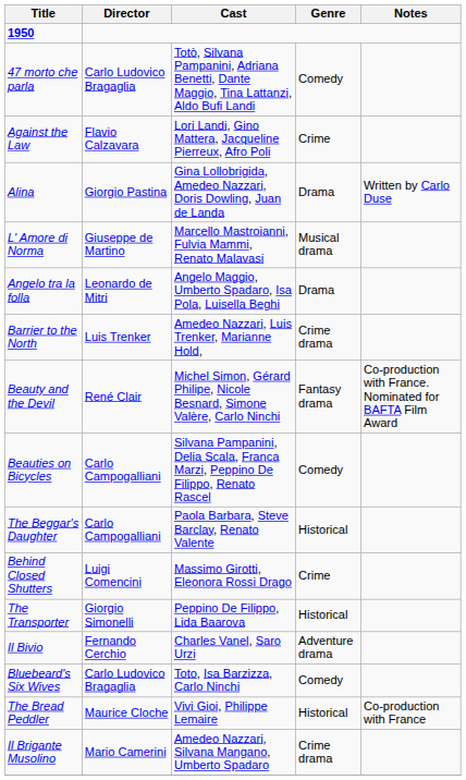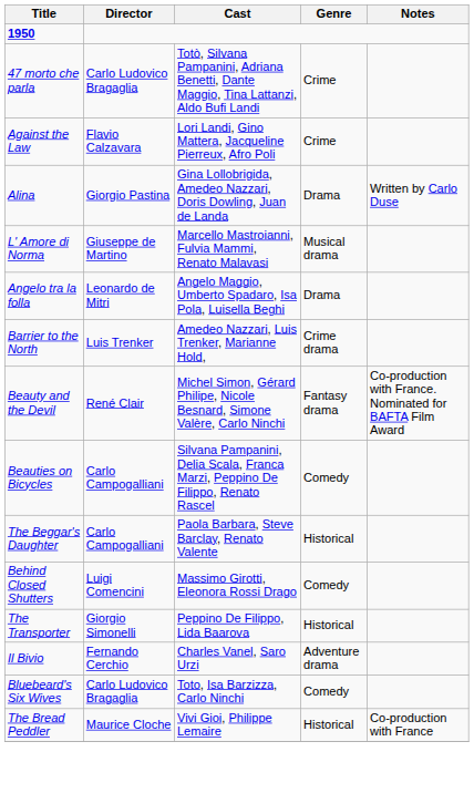 <table class="wikitable">
 <tr>
 <th>Title</th>
 <th>Director</th>
 <th>Cast</th>
 <th>Genre</th>
 <th>Notes</th>
 </tr>
 <tr>
 <td><strong><a href='#'>1950</a></strong></td>
 </tr>
 <tr>
 <td><em><a href='#'>47 morto che parla</a></em></td>
 <td><a href='#'>Carlo Ludovico Bragaglia</a></td>
 <td><a href='#'>Totò</a>, <a href='#'>Silvana Pampanini</a>, <a href='#'>Adriana Benetti</a>, <a href='#'>Dante Maggio</a>, <a href='#'>Tina Lattanzi</a>, <a href='#'>Aldo Bufi Landi</a></td>
-<td>Comedy</td>
+<td>Crime</td>
 <td></td>
 </tr>
 <tr>
 <td><em><a href='#'>Against the Law</a></em></td>
 <td><a href='#'>Flavio Calzavara</a></td>
 <td><a href='#'>Lori Landi</a>, <a href='#'>Gino Mattera</a>, <a href='#'>Jacqueline Pierreux</a>, <a href='#'>Afro Poli</a></td>
 <td>Crime</td>
 <td></td>
 </tr>
 <tr>
 <td><em><a href='#'>Alina</a></em></td>
 <td><a href='#'>Giorgio Pastina</a></td>
 <td><a href='#'>Gina Lollobrigida</a>, <a href='#'>Amedeo Nazzari</a>, <a href='#'>Doris Dowling</a>, <a href='#'>Juan de Landa</a></td>
 <td>Drama</td>
 <td>Written by <a href='#'>Carlo Duse</a></td>
 </tr>
 <tr>
 <td><em><a href='#'>L' Amore di Norma</a></em></td>
 <td><a href='#'>Giuseppe de Martino</a></td>
 <td><a href='#'>Marcello Mastroianni</a>, <a href='#'>Fulvia Mammi</a>, <a href='#'>Renato Malavasi </a></td>
 <td>Musical drama</td>
 <td></td>
 </tr>
 <tr>
 <td><em><a href='#'>Angelo tra la folla</a></em></td>
 <td><a href='#'>Leonardo de Mitri</a></td>
 <td><a href='#'>Angelo Maggio</a>, <a href='#'>Umberto Spadaro</a>, <a href='#'>Isa Pola</a>, <a href='#'>Luisella Beghi</a></td>
 <td>Drama</td>
 <td></td>
 </tr>
 <tr>
 <td><em><a href='#'>Barrier to the North</a></em></td>
 <td><a href='#'>Luis Trenker</a></td>
 <td><a href='#'>Amedeo Nazzari</a>, <a href='#'>Luis Trenker</a>, <a href='#'>Marianne Hold</a>,</td>
 <td>Crime drama</td>
 <td></td>
 </tr>
 <tr>
 <td><em><a href='#'>Beauty and the Devil</a></em></td>
 <td><a href='#'>René Clair</a></td>
 <td><a href='#'>Michel Simon</a>, <a href='#'>Gérard Philipe</a>, <a href='#'>Nicole Besnard</a>, <a href='#'>Simone Valère</a>, <a href='#'>Carlo Ninchi</a></td>
 <td>Fantasy drama</td>
 <td>Co-production with France. Nominated for <a href='#'>BAFTA</a> Film Award</td>
 </tr>
 <tr>
 <td><em><a href='#'>Beauties on Bicycles</a></em></td>
 <td><a href='#'>Carlo Campogalliani</a></td>
 <td><a href='#'>Silvana Pampanini</a>, <a href='#'>Delia Scala</a>, <a href='#'>Franca Marzi</a>, <a href='#'>Peppino De Filippo</a>, <a href='#'>Renato Rascel</a></td>
 <td>Comedy</td>
 <td></td>
 </tr>
 <tr>
 <td><em><a href='#'>The Beggar's Daughter</a></em></td>
 <td><a href='#'>Carlo Campogalliani</a></td>
 <td><a href='#'>Paola Barbara</a>, <a href='#'>Steve Barclay</a>, <a href='#'>Renato Valente</a></td>
 <td>Historical</td>
 <td></td>
 </tr>
 <tr>
 <td><em><a href='#'>Behind Closed Shutters</a></em></td>
 <td><a href='#'>Luigi Comencini</a></td>
 <td><a href='#'>Massimo Girotti</a>, <a href='#'>Eleonora Rossi Drago</a></td>
-<td>Crime</td>
+<td>Comedy</td>
 <td></td>
 </tr>
 <tr>
 <td><em><a href='#'>The Transporter</a></em></td>
 <td><a href='#'>Giorgio Simonelli</a></td>
 <td><a href='#'>Peppino De Filippo</a>, <a href='#'>Lida Baarova</a></td>
 <td>Historical</td>
 <td></td>
 </tr>
 <tr>
 <td><em><a href='#'>Il Bivio</a></em></td>
 <td><a href='#'>Fernando Cerchio</a></td>
 <td><a href='#'>Charles Vanel</a>, <a href='#'>Saro Urzi</a></td>
 <td>Adventure drama</td>
 <td></td>
 </tr>
 <tr>
 <td><em><a href='#'>Bluebeard's Six Wives</a></em></td>
 <td><a href='#'>Carlo Ludovico Bragaglia</a></td>
 <td><a href='#'>Toto</a>, <a href='#'>Isa Barzizza</a>, <a href='#'>Carlo Ninchi</a></td>
 <td>Comedy</td>
 <td></td>
 </tr>
 <tr>
 <td><em><a href='#'>The Bread Peddler</a></em></td>
 <td><a href='#'>Maurice Cloche</a></td>
 <td><a href='#'>Vivi Gioi</a>, <a href='#'>Philippe Lemaire</a></td>
 <td>Historical</td>
 <td>Co-production with France</td>
 </tr>
 <tr>
-<td><em><a href='#'>Il Brigante Musolino</a></em></td>
-<td><a href='#'>Mario Camerini</a></td>
-<td><a href='#'>Amedeo Nazzari</a>, <a href='#'>Silvana Mangano</a>, <a href='#'>Umberto Spadaro</a></td>
-<td>Crime drama</td>
-<td></td>
-</tr>
-<tr>
 </tr>
 </table>
